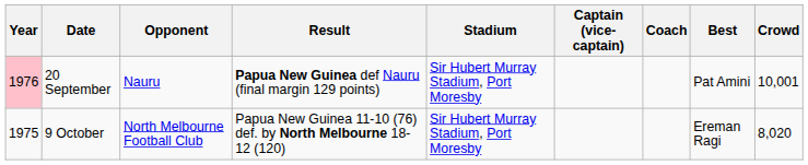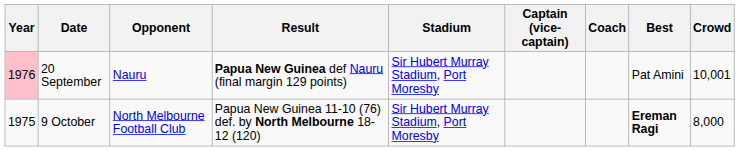 <table class="wikitable sortable" style="width: 75%; margin: 0 auto 0 auto;">
 <tr>
 <th>Year</th>
 <th>Date</th>
 <th>Opponent</th>
 <th>Result</th>
 <th>Stadium</th>
 <th>Captain (vice-captain)</th>
 <th>Coach</th>
 <th>Best</th>
 <th>Crowd</th>
 </tr>
 <tr>
 <td style="background: pink;">1976</td>
 <td>20 September</td>
 <td><a href='#'>Nauru</a></td>
 <td> <strong>Papua New Guinea</strong> def   <a href='#'>Nauru</a> (final margin 129 points)</td>
 <td><a href='#'>Sir Hubert Murray Stadium</a>, <a href='#'>Port Moresby</a></td>
 <td></td>
 <td></td>
 <td>Pat Amini</td>
 <td>10,001</td>
 </tr>
 <tr>
 <td>1975</td>
 <td>9 October</td>
 <td><a href='#'>North Melbourne Football Club</a></td>
 <td> Papua New Guinea 11-10 (76) def. by  <strong>North Melbourne</strong> 18-12 (120)</td>
 <td><a href='#'>Sir Hubert Murray Stadium</a>, <a href='#'>Port Moresby</a></td>
 <td></td>
 <td></td>
-<td>Ereman Ragi</td>
-<td>8,020</td>
+<td><strong>Ereman Ragi</strong></td>
+<td>8,000</td>
 </tr>
 </table>
